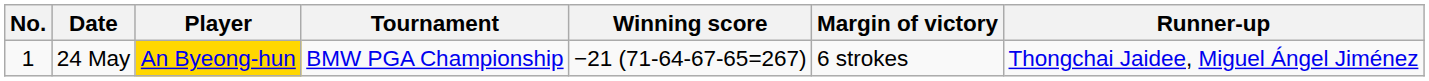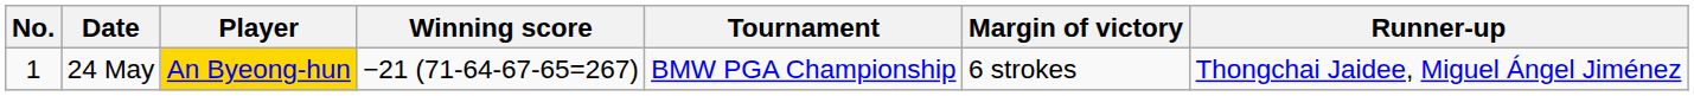 <table class="wikitable" style="font-size:95%;">
 <tr>
 <th>No.</th>
 <th>Date</th>
 <th>Player</th>
+<th>Winning score</th>
 <th>Tournament</th>
-<th>Winning score</th>
 <th>Margin of victory</th>
 <th>Runner-up</th>
 </tr>
 <tr>
 <td align=center>1</td>
 <td>24 May</td>
 <td style="background: gold;"> <a href='#'>An Byeong-hun</a></td>
+<td>−21 (71-64-67-65=267)</td>
 <td><a href='#'>BMW PGA Championship</a></td>
-<td>−21 (71-64-67-65=267)</td>
 <td>6 strokes</td>
 <td> <a href='#'>Thongchai Jaidee</a>,  <a href='#'>Miguel Ángel Jiménez</a></td>
 </tr>
 </table>
